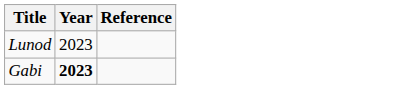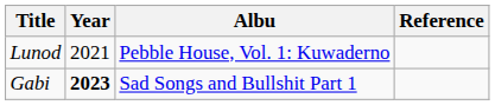 <table class="wikitable">
 <tr>
 <th>Title</th>
 <th>Year</th>
+<th>Albu</th>
 <th>Reference</th>
 </tr>
 <tr>
 <td><em>Lunod</em><br></td>
-<td>2023</td>
+<td>2021</td>
+<td><a href='#'>Pebble House, Vol. 1: Kuwaderno</a></td>
 <td></td>
 </tr>
 <tr>
 <td><em>Gabi</em><br></td>
 <td><strong>2023</strong></td>
+<td><a href='#'>Sad Songs and Bullshit Part 1</a></td>
 <td></td>
 </tr>
 </table>
